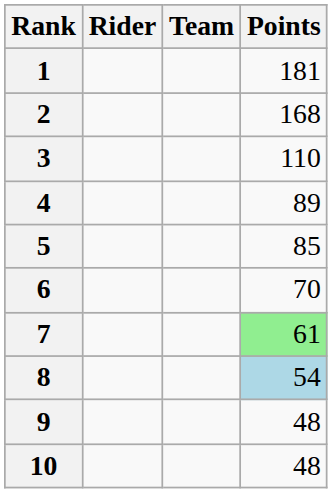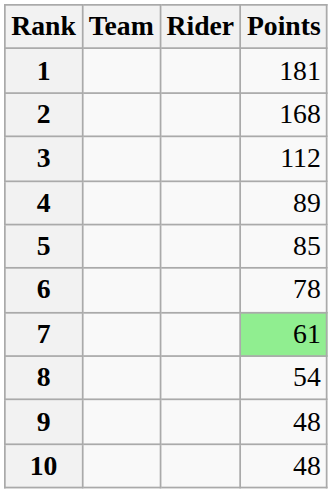 <table class="wikitable">
 <tr>
 <th scope="col">Rank</th>
+<th scope="col">Team</th>
 <th scope="col">Rider</th>
-<th scope="col">Team</th>
 <th scope="col">Points</th>
 </tr>
 <tr>
 <th scope="row">1</th>
+<td></td>
 <td> </td>
-<td></td>
 <td style="text-align:right;">181</td>
 </tr>
 <tr>
 <th scope="row">2</th>
+<td></td>
 <td> </td>
-<td></td>
 <td style="text-align:right;">168</td>
 </tr>
 <tr>
 <th scope="row">3</th>
 <td></td>
 <td></td>
-<td style="text-align:right;">110</td>
+<td style="text-align:right;">112</td>
 </tr>
 <tr>
 <th scope="row">4</th>
+<td></td>
 <td> </td>
-<td></td>
 <td style="text-align:right;">89</td>
 </tr>
 <tr>
 <th scope="row">5</th>
+<td></td>
 <td> </td>
-<td></td>
 <td style="text-align:right;">85</td>
 </tr>
 <tr>
 <th scope="row">6</th>
+<td></td>
 <td> </td>
-<td></td>
-<td style="text-align:right;">70</td>
+<td style="text-align:right;">78</td>
 </tr>
 <tr>
 <th scope="row">7</th>
 <td></td>
 <td></td>
 <td style="background: lightgreen; text-align:right;">61</td>
 </tr>
 <tr>
 <th scope="row">8</th>
 <td></td>
 <td></td>
-<td style="background: lightblue; text-align:right;">54</td>
+<td style="text-align:right;">54</td>
 </tr>
 <tr>
 <th scope="row">9</th>
 <td></td>
 <td></td>
 <td style="text-align:right;">48</td>
 </tr>
 <tr>
 <th scope="row">10</th>
 <td></td>
 <td></td>
 <td style="text-align:right;">48</td>
 </tr>
 </table>
